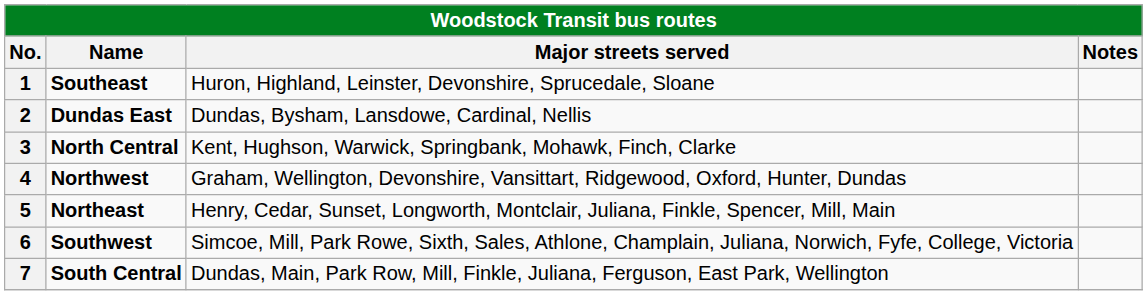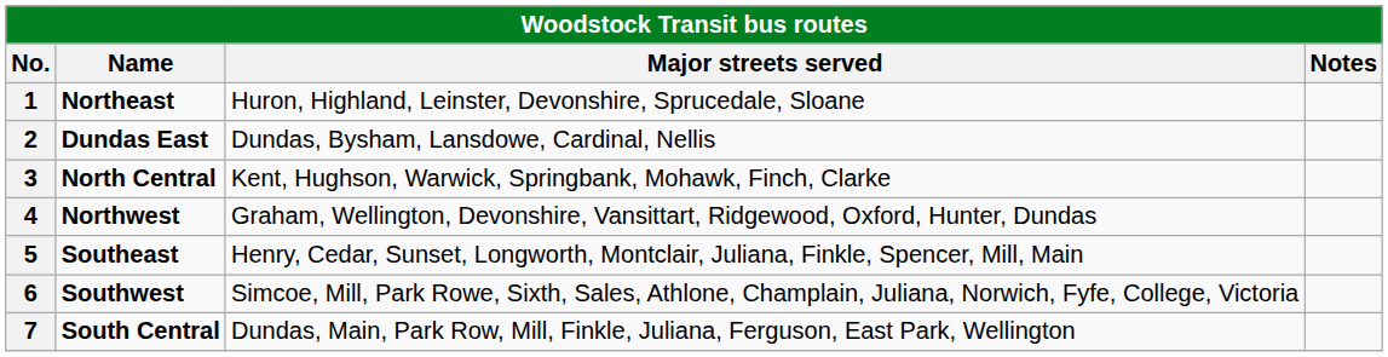 <table class="wikitable">
 <tr>
 <th style="background: #008020; font-size:100%; color:#FFFFFF;" colspan="4">Woodstock Transit bus routes</th>
 </tr>
 <tr>
 <th>No.</th>
 <th>Name</th>
 <th>Major streets served</th>
 <th>Notes</th>
 </tr>
 <tr>
 <th>1</th>
-<td><strong>Southeast</strong></td>
+<td><strong>Northeast</strong></td>
 <td>Huron, Highland, Leinster, Devonshire, Sprucedale, Sloane</td>
 <td></td>
 </tr>
 <tr>
 <th>2</th>
 <td><strong>Dundas East</strong></td>
 <td>Dundas, Bysham, Lansdowe, Cardinal, Nellis</td>
 <td></td>
 </tr>
 <tr>
 <th>3</th>
 <td><strong>North Central</strong></td>
 <td>Kent, Hughson, Warwick, Springbank, Mohawk, Finch, Clarke</td>
 <td></td>
 </tr>
 <tr>
 <th>4</th>
 <td><strong>Northwest</strong></td>
 <td>Graham, Wellington, Devonshire, Vansittart, Ridgewood, Oxford, Hunter, Dundas</td>
 <td></td>
 </tr>
 <tr>
 <th>5</th>
-<td><strong>Northeast</strong></td>
+<td><strong>Southeast</strong></td>
 <td>Henry, Cedar, Sunset, Longworth, Montclair, Juliana, Finkle, Spencer, Mill, Main</td>
 <td></td>
 </tr>
 <tr>
 <th>6</th>
 <td><strong>Southwest</strong></td>
 <td>Simcoe, Mill, Park Rowe, Sixth, Sales, Athlone, Champlain, Juliana, Norwich, Fyfe, College, Victoria</td>
 <td></td>
 </tr>
 <tr>
 <th>7</th>
 <td><strong>South Central</strong></td>
 <td>Dundas, Main, Park Row, Mill, Finkle, Juliana, Ferguson, East Park, Wellington</td>
 <td></td>
 </tr>
 <tr>
 </tr>
 </table>
